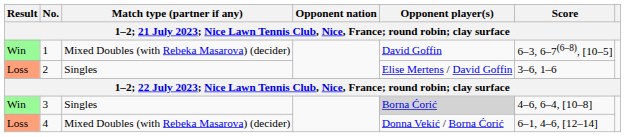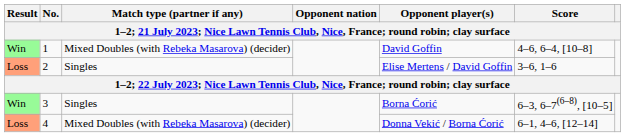 <table class=wikitable>
 <tr>
 <th scope="col">Result</th>
 <th scope="col">No.</th>
 <th scope="col">Match type (partner if any)</th>
 <th scope="col">Opponent nation</th>
 <th scope="col">Opponent player(s)</th>
 <th scope="col">Score</th>
 <th></th>
 </tr>
 <tr>
 <th colspan=7>1–2; <a href='#'>21 July 2023</a>; <a href='#'>Nice Lawn Tennis Club</a>, <a href='#'>Nice</a>, France; round robin; clay surface</th>
 </tr>
 <tr>
 <td bgcolor=98FB98>Win</td>
 <td>1</td>
 <td>Mixed Doubles (with <a href='#'>Rebeka Masarova</a>) (decider)</td>
 <td rowspan=2></td>
 <td><a href='#'>David Goffin</a></td>
-<td>6–3, 6–7<sup>(6–8)</sup>, [10–5]</td>
+<td>4–6, 6–4, [10–8]</td>
 <td rowspan=2 align=center></td>
 </tr>
 <tr>
 <td bgcolor=FFA07A>Loss</td>
 <td>2</td>
 <td>Singles</td>
 <td><a href='#'>Elise Mertens</a> / <a href='#'>David Goffin</a></td>
 <td>3–6, 1–6</td>
 </tr>
 <tr>
 <th colspan=7>1–2; <a href='#'>22 July 2023</a>; <a href='#'>Nice Lawn Tennis Club</a>, <a href='#'>Nice</a>, France; round robin; clay surface</th>
 </tr>
 <tr>
 <td bgcolor=98FB98>Win</td>
 <td>3</td>
 <td>Singles</td>
 <td rowspan=2></td>
-<td style="background: lightgrey;"><a href='#'>Borna Ćorić</a></td>
-<td>4–6, 6–4, [10–8]</td>
+<td><a href='#'>Borna Ćorić</a></td>
+<td>6–3, 6–7<sup>(6–8)</sup>, [10–5]</td>
 <td rowspan=2 align=center></td>
 </tr>
 <tr bgcolor=>
 <td bgcolor=FFA07A>Loss</td>
 <td>4</td>
 <td>Mixed Doubles (with <a href='#'>Rebeka Masarova</a>) (decider)</td>
 <td><a href='#'>Donna Vekić</a> / <a href='#'>Borna Ćorić</a></td>
 <td>6–1, 4–6, [12–14]</td>
 </tr>
 </table>
